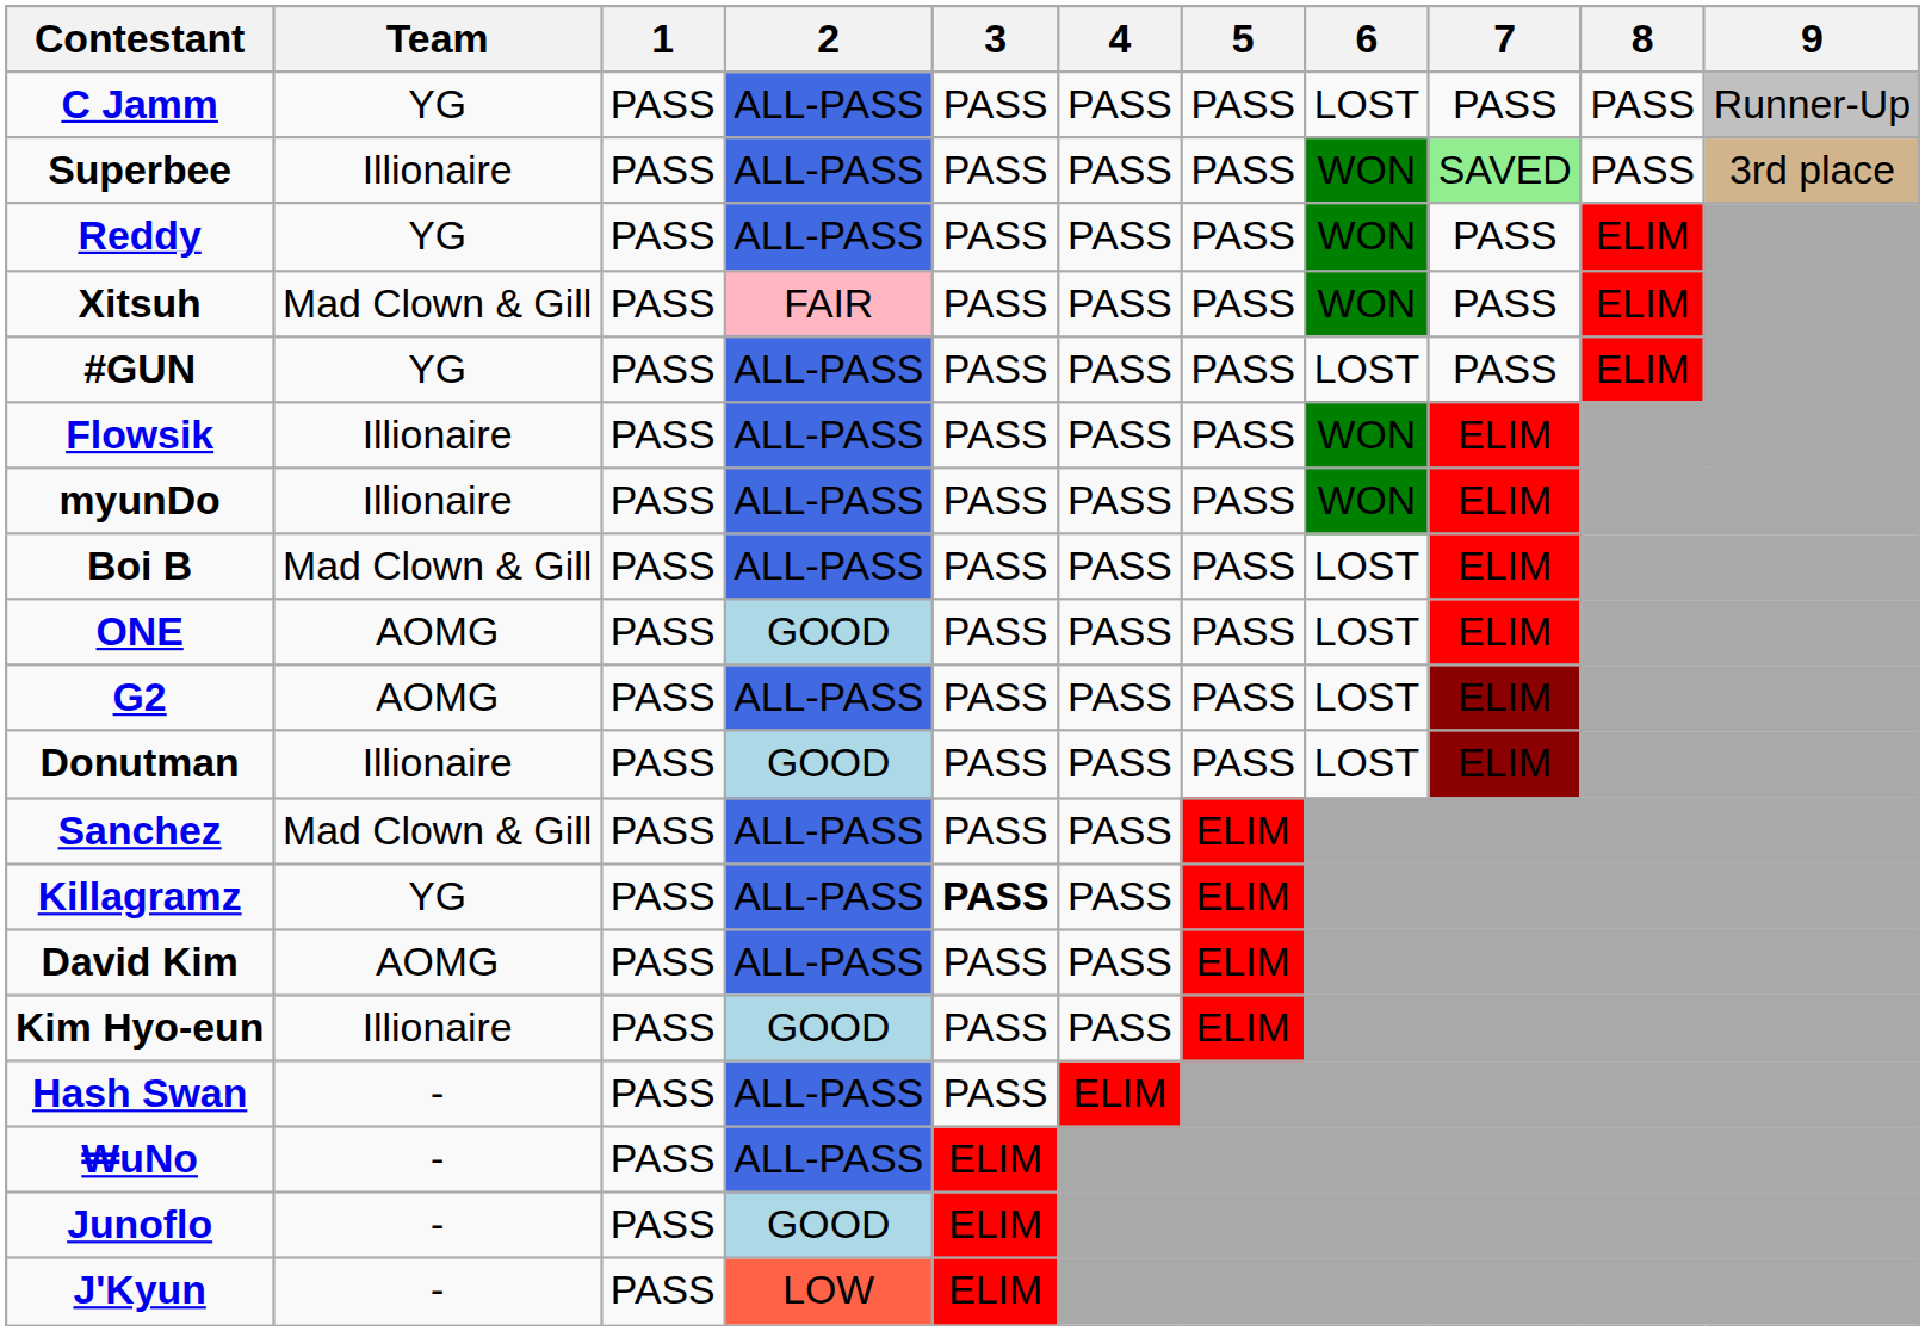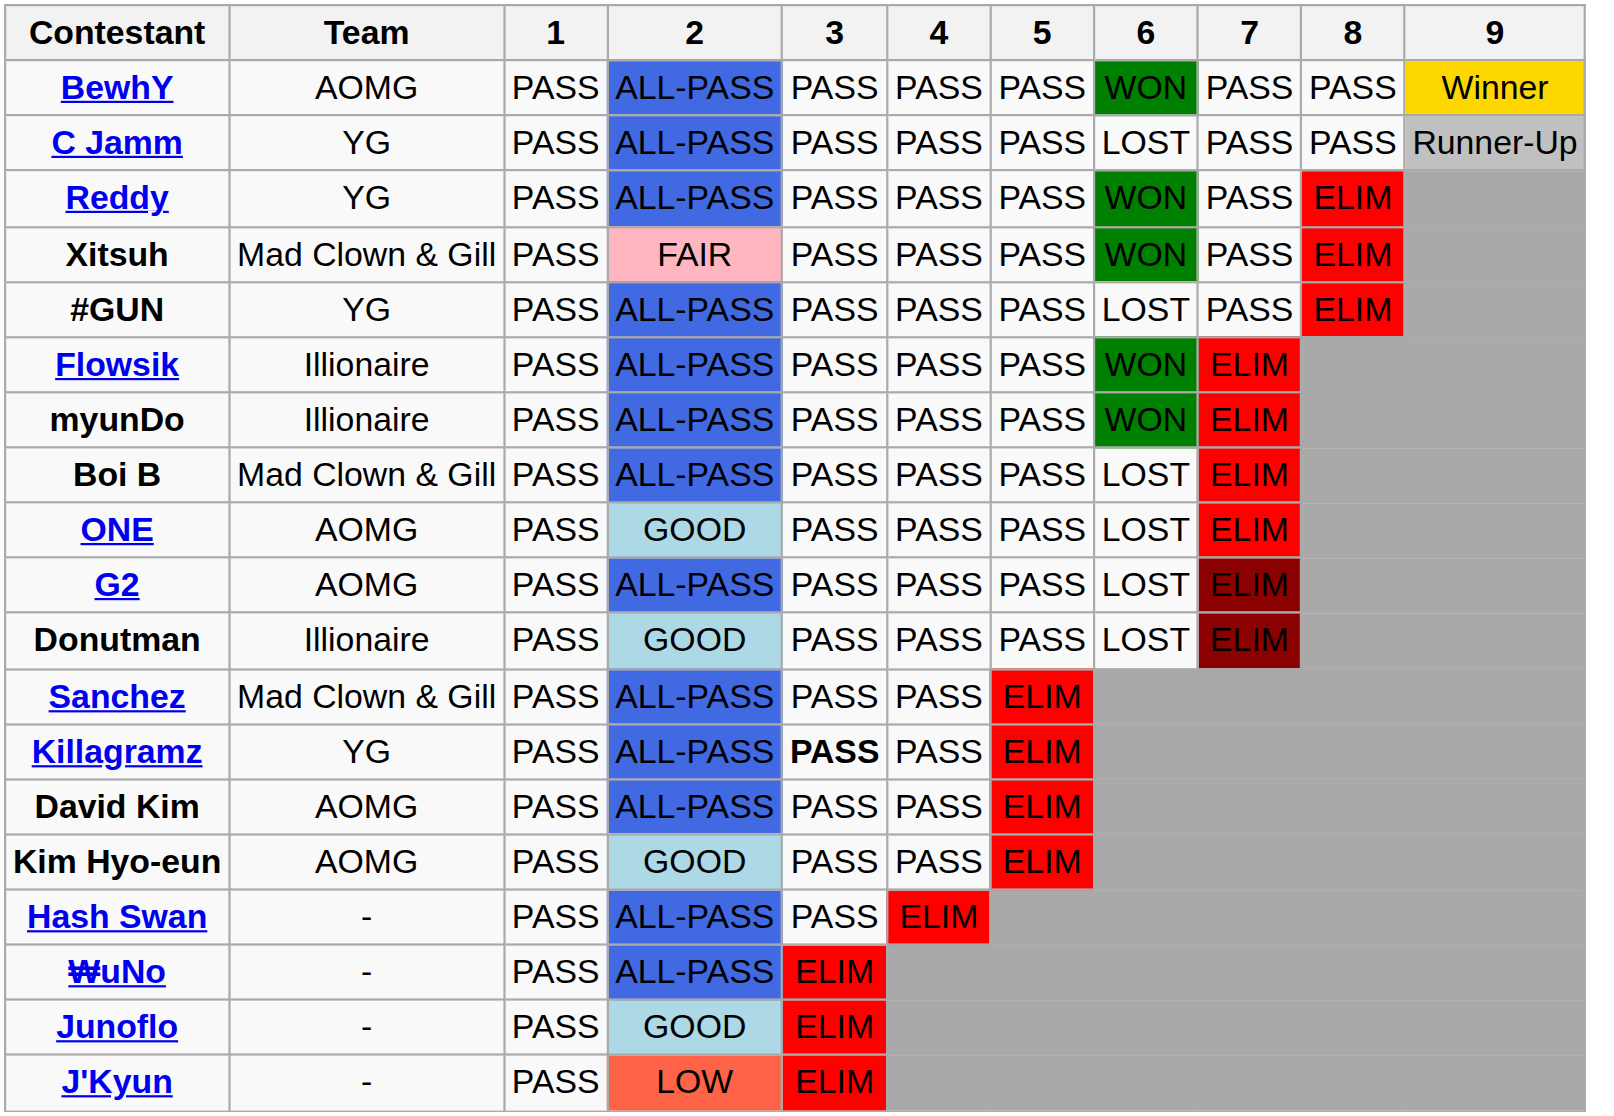 <table class="wikitable" border="2" style="text-align:center;font-size:96%">
 <tr>
 <th>Contestant</th>
 <th>Team</th>
 <th>1</th>
 <th>2 </th>
 <th>3</th>
 <th>4</th>
 <th>5</th>
 <th>6</th>
 <th>7 </th>
 <th>8</th>
 <th>9</th>
 </tr>
 <tr>
+<td><strong><a href='#'>BewhY</a></strong></td>
+<td>AOMG</td>
+<td>PASS</td>
+<td style="background:royalblue;">ALL-PASS</td>
+<td>PASS</td>
+<td>PASS</td>
+<td>PASS</td>
+<td style="background:green;">WON</td>
+<td>PASS</td>
+<td>PASS</td>
+<td style="background:gold;">Winner</td>
+</tr>
+<tr>
 <td><strong><a href='#'>C Jamm</a></strong></td>
 <td>YG</td>
 <td>PASS</td>
 <td style="background:royalblue;">ALL-PASS</td>
 <td>PASS</td>
 <td>PASS</td>
 <td>PASS</td>
 <td>LOST</td>
 <td>PASS</td>
 <td>PASS</td>
 <td style="background:silver;">Runner-Up</td>
-</tr>
-<tr>
-<td><strong>Superbee</strong></td>
-<td>Illionaire</td>
-<td>PASS</td>
-<td style="background:royalblue;">ALL-PASS</td>
-<td>PASS</td>
-<td>PASS</td>
-<td>PASS</td>
-<td style="background:green;">WON</td>
-<td style="background:lightgreen;">SAVED</td>
-<td>PASS</td>
-<td style="background:tan;">3rd place</td>
 </tr>
 <tr>
 <td><strong><a href='#'>Reddy</a></strong></td>
 <td>YG</td>
 <td>PASS</td>
 <td style="background:royalblue;">ALL-PASS</td>
 <td>PASS</td>
 <td>PASS</td>
 <td>PASS</td>
 <td style="background:green;">WON</td>
 <td>PASS</td>
 <td style="background:red;">ELIM</td>
 <td bgcolor="darkgray" colspan="1"></td>
 </tr>
 <tr>
 <td><strong>Xitsuh</strong></td>
 <td>Mad Clown & Gill</td>
 <td>PASS</td>
 <td style="background:lightpink;">FAIR</td>
 <td>PASS</td>
 <td>PASS</td>
 <td>PASS</td>
 <td style="background:green;">WON</td>
 <td>PASS</td>
 <td style="background:red;">ELIM</td>
 <td bgcolor="darkgray" colspan="1"></td>
 </tr>
 <tr>
 <td><strong>#GUN</strong></td>
 <td>YG</td>
 <td>PASS</td>
 <td style="background:royalblue;">ALL-PASS</td>
 <td>PASS</td>
 <td>PASS</td>
 <td>PASS</td>
 <td>LOST</td>
 <td>PASS</td>
 <td style="background:red;">ELIM</td>
 <td bgcolor="darkgray" colspan="1"></td>
 </tr>
 <tr>
 <td><strong><a href='#'>Flowsik</a></strong></td>
 <td>Illionaire</td>
 <td>PASS</td>
 <td style="background:royalblue;">ALL-PASS</td>
 <td>PASS</td>
 <td>PASS</td>
 <td>PASS</td>
 <td style="background:green;">WON</td>
 <td style="background:red;">ELIM</td>
 <td bgcolor="darkgray" colspan="2"></td>
 </tr>
 <tr>
 <td><strong>myunDo</strong></td>
 <td>Illionaire</td>
 <td>PASS</td>
 <td style="background:royalblue;">ALL-PASS</td>
 <td>PASS</td>
 <td>PASS</td>
 <td>PASS</td>
 <td style="background:green;">WON</td>
 <td style="background:red;">ELIM</td>
 <td bgcolor="darkgray" colspan="2"></td>
 </tr>
 <tr>
 <td><strong>Boi B</strong></td>
 <td>Mad Clown & Gill</td>
 <td>PASS</td>
 <td style="background:royalblue;">ALL-PASS</td>
 <td>PASS</td>
 <td>PASS</td>
 <td>PASS</td>
 <td>LOST</td>
 <td style="background:red;">ELIM</td>
 <td bgcolor="darkgray" colspan="2"></td>
 </tr>
 <tr>
 <td><strong><a href='#'>ONE</a></strong></td>
 <td>AOMG</td>
 <td>PASS</td>
 <td style="background:lightblue;">GOOD</td>
 <td>PASS</td>
 <td>PASS</td>
 <td>PASS</td>
 <td>LOST</td>
 <td style="background:red;">ELIM</td>
 <td bgcolor="darkgray" colspan="2"></td>
 </tr>
 <tr>
 <td><strong><a href='#'>G2</a></strong></td>
 <td>AOMG</td>
 <td>PASS</td>
 <td style="background:royalblue;">ALL-PASS</td>
 <td>PASS</td>
 <td>PASS</td>
 <td>PASS</td>
 <td>LOST</td>
 <td style="background:darkred;">ELIM</td>
 <td bgcolor="darkgray" colspan="2"></td>
 </tr>
 <tr>
 <td><strong>Donutman</strong></td>
 <td>Illionaire</td>
 <td>PASS</td>
 <td style="background:lightblue;">GOOD</td>
 <td>PASS</td>
 <td>PASS</td>
 <td>PASS</td>
 <td>LOST</td>
 <td style="background:darkred;">ELIM</td>
 <td bgcolor="darkgray" colspan="2"></td>
 </tr>
 <tr>
 <td><strong><a href='#'>Sanchez</a></strong></td>
 <td>Mad Clown & Gill</td>
 <td>PASS</td>
 <td style="background:royalblue;">ALL-PASS</td>
 <td>PASS</td>
 <td>PASS</td>
 <td style="background:red;">ELIM</td>
 <td bgcolor="darkgray" colspan="4"></td>
 </tr>
 <tr>
 <td><strong><a href='#'>Killagramz</a></strong></td>
 <td>YG</td>
 <td>PASS</td>
 <td style="background:royalblue;">ALL-PASS</td>
 <td><strong>PASS</strong></td>
 <td>PASS</td>
 <td style="background:red;">ELIM</td>
 <td bgcolor="darkgray" colspan="4"></td>
 </tr>
 <tr>
 <td><strong>David Kim</strong></td>
 <td>AOMG</td>
 <td>PASS</td>
 <td style="background:royalblue;">ALL-PASS</td>
 <td>PASS</td>
 <td>PASS</td>
 <td style="background:red;">ELIM</td>
 <td bgcolor="darkgray" colspan="4"></td>
 </tr>
 <tr>
 <td><strong>Kim Hyo-eun</strong></td>
-<td>Illionaire</td>
+<td>AOMG</td>
 <td>PASS</td>
 <td style="background:lightblue;">GOOD</td>
 <td>PASS</td>
 <td>PASS</td>
 <td style="background:red;">ELIM</td>
 <td bgcolor="darkgray" colspan="4"></td>
 </tr>
 <tr>
 <td><strong><a href='#'>Hash Swan</a></strong></td>
 <td>-</td>
 <td>PASS</td>
 <td style="background:royalblue;">ALL-PASS</td>
 <td>PASS</td>
 <td style="background:red;">ELIM</td>
 <td bgcolor="darkgray" colspan="5"></td>
 </tr>
 <tr>
 <td><strong><a href='#'>₩uNo</a></strong></td>
 <td>-</td>
 <td>PASS</td>
 <td style="background:royalblue;">ALL-PASS</td>
 <td style="background:red;">ELIM</td>
 <td bgcolor="darkgray" colspan="6"></td>
 </tr>
 <tr>
 <td><strong><a href='#'>Junoflo</a></strong></td>
 <td>-</td>
 <td>PASS</td>
 <td style="background:lightblue;">GOOD</td>
 <td style="background:red;">ELIM</td>
 <td bgcolor="darkgray" colspan="6"></td>
 </tr>
 <tr>
 <td><strong><a href='#'>J'Kyun</a></strong></td>
 <td>-</td>
 <td>PASS</td>
 <td style="background:tomato;">LOW</td>
 <td style="background:red;">ELIM</td>
 <td bgcolor="darkgray" colspan="6"></td>
 </tr>
 </table>
